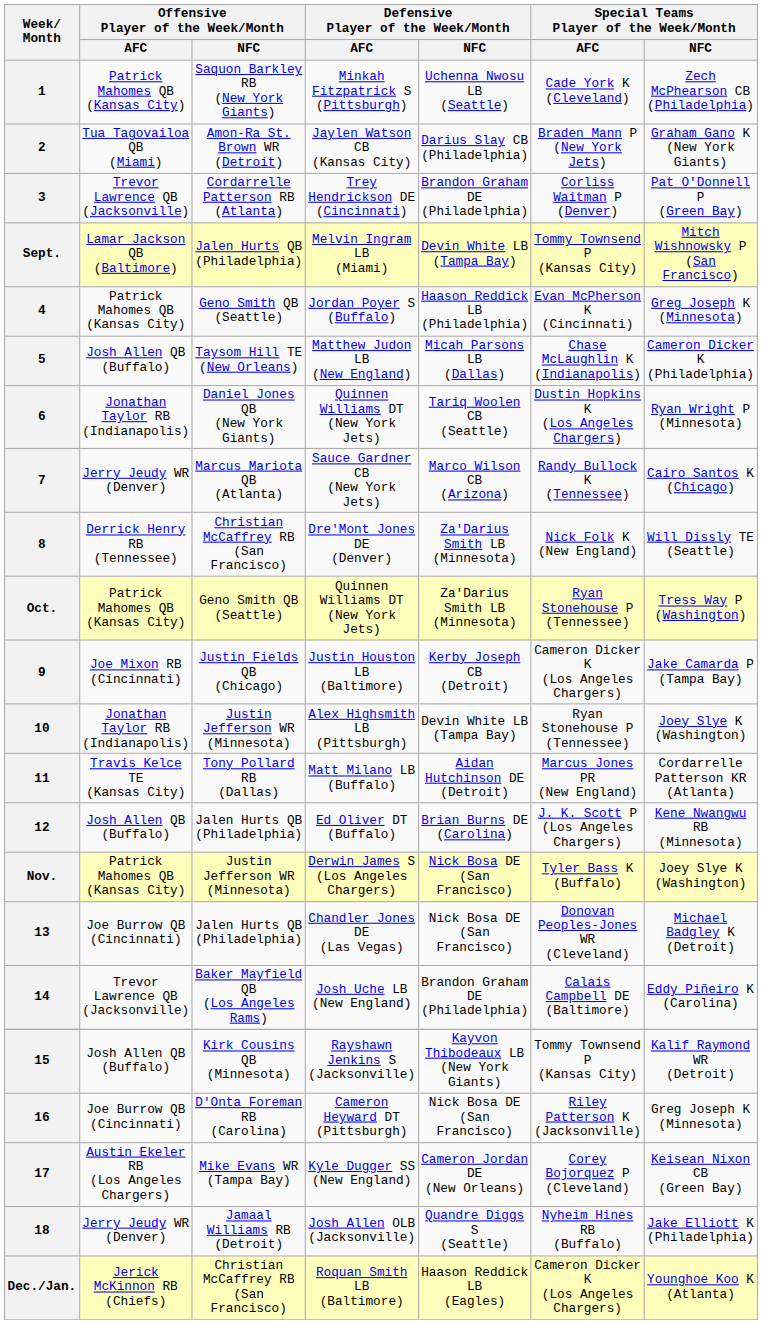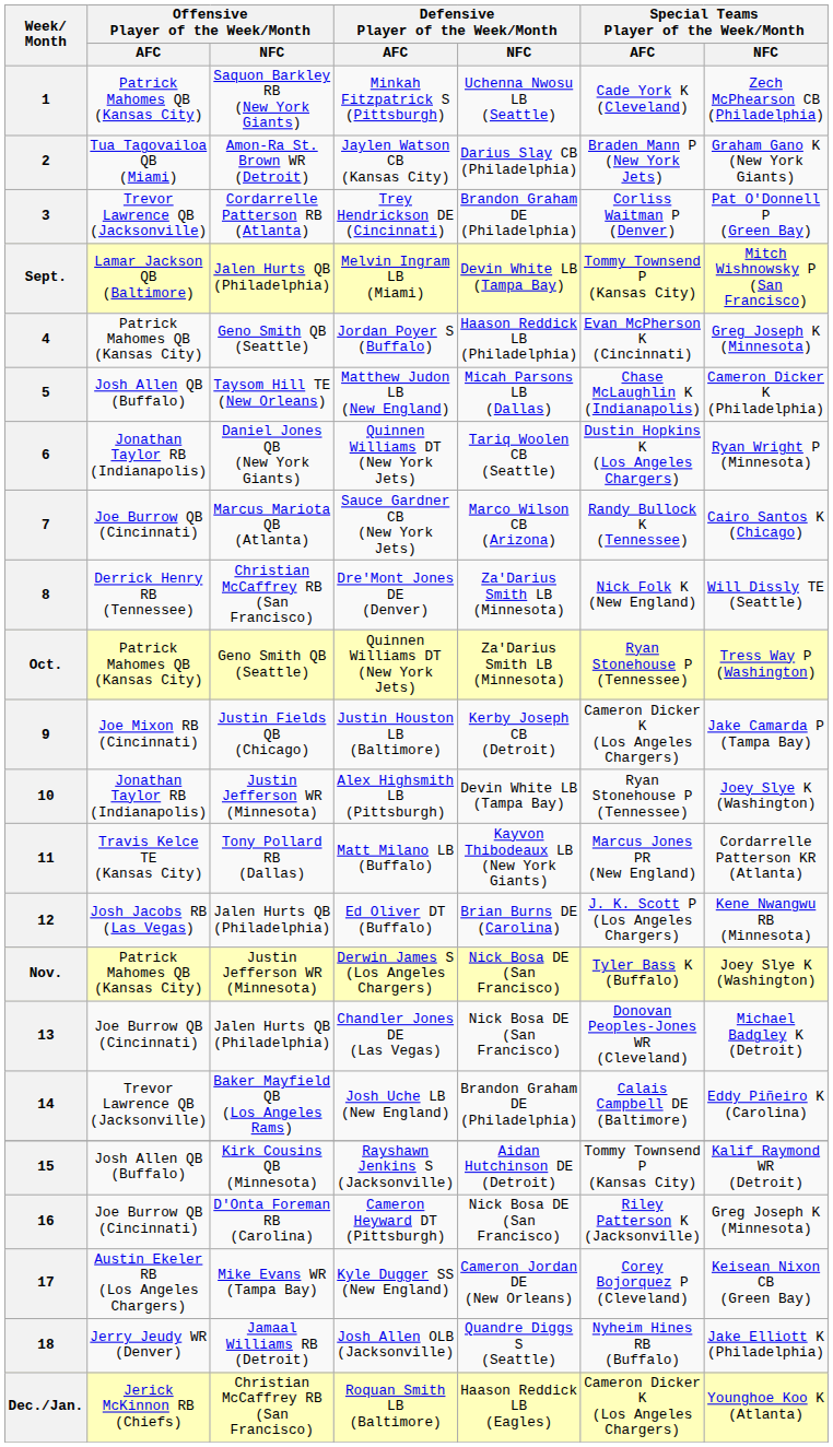 <table class="wikitable" style="font-size: 95%; text-align: center;">
 <tr>
 <th rowspan=2>Week/<br>Month</th>
 <th colspan=2>Offensive<br>Player of the Week/Month</th>
 <th colspan=2>Defensive<br>Player of the Week/Month</th>
 <th colspan=2>Special Teams<br>Player of the Week/Month</th>
 </tr>
 <tr>
 <th>AFC</th>
 <th>NFC</th>
 <th>AFC</th>
 <th>NFC</th>
 <th>AFC</th>
 <th>NFC</th>
 </tr>
 <tr>
 <th>1</th>
 <td><a href='#'>Patrick Mahomes</a> QB<br>(<a href='#'>Kansas City</a>)</td>
 <td><a href='#'>Saquon Barkley</a> RB<br>(<a href='#'>New York Giants</a>)</td>
 <td><a href='#'>Minkah Fitzpatrick</a> S<br>(<a href='#'>Pittsburgh</a>)</td>
 <td><a href='#'>Uchenna Nwosu</a> LB<br>(<a href='#'>Seattle</a>)</td>
 <td><a href='#'>Cade York</a> K<br>(<a href='#'>Cleveland</a>)</td>
 <td><a href='#'>Zech McPhearson</a> CB<br>(<a href='#'>Philadelphia</a>)</td>
 </tr>
 <tr>
 <th>2</th>
 <td><a href='#'>Tua Tagovailoa</a> QB<br>(<a href='#'>Miami</a>)</td>
 <td><a href='#'>Amon-Ra St. Brown</a> WR<br>(<a href='#'>Detroit</a>)</td>
 <td><a href='#'>Jaylen Watson</a> CB<br>(Kansas City)</td>
 <td><a href='#'>Darius Slay</a> CB<br>(Philadelphia)</td>
 <td><a href='#'>Braden Mann</a> P<br>(<a href='#'>New York Jets</a>)</td>
 <td><a href='#'>Graham Gano</a> K<br>(New York Giants)</td>
 </tr>
 <tr>
 <th>3</th>
 <td><a href='#'>Trevor Lawrence</a> QB<br>(<a href='#'>Jacksonville</a>)</td>
 <td><a href='#'>Cordarrelle Patterson</a> RB<br>(<a href='#'>Atlanta</a>)</td>
 <td><a href='#'>Trey Hendrickson</a> DE<br>(<a href='#'>Cincinnati</a>)</td>
 <td><a href='#'>Brandon Graham</a> DE<br>(Philadelphia)</td>
 <td><a href='#'>Corliss Waitman</a> P<br>(<a href='#'>Denver</a>)</td>
 <td><a href='#'>Pat O'Donnell</a> P<br>(<a href='#'>Green Bay</a>)</td>
 </tr>
 <tr style="background:#ffb;">
 <th>Sept.</th>
 <td><a href='#'>Lamar Jackson</a> QB<br>(<a href='#'>Baltimore</a>)</td>
 <td><a href='#'>Jalen Hurts</a> QB<br>(Philadelphia)</td>
 <td><a href='#'>Melvin Ingram</a> LB<br>(Miami)</td>
 <td><a href='#'>Devin White</a> LB<br>(<a href='#'>Tampa Bay</a>)</td>
 <td><a href='#'>Tommy Townsend</a> P<br>(Kansas City)</td>
 <td><a href='#'>Mitch Wishnowsky</a> P<br>(<a href='#'>San Francisco</a>)</td>
 </tr>
 <tr>
 <th>4</th>
 <td>Patrick Mahomes QB<br>(Kansas City)</td>
 <td><a href='#'>Geno Smith</a> QB<br>(Seattle)</td>
 <td><a href='#'>Jordan Poyer</a> S<br>(<a href='#'>Buffalo</a>)</td>
 <td><a href='#'>Haason Reddick</a> LB<br>(Philadelphia)</td>
 <td><a href='#'>Evan McPherson</a> K<br>(Cincinnati)</td>
 <td><a href='#'>Greg Joseph</a> K<br>(<a href='#'>Minnesota</a>)</td>
 </tr>
 <tr>
 <th>5</th>
 <td><a href='#'>Josh Allen</a> QB<br>(Buffalo)</td>
 <td><a href='#'>Taysom Hill</a> TE<br>(<a href='#'>New Orleans</a>)</td>
 <td><a href='#'>Matthew Judon</a> LB<br>(<a href='#'>New England</a>)</td>
 <td><a href='#'>Micah Parsons</a> LB<br>(<a href='#'>Dallas</a>)</td>
 <td><a href='#'>Chase McLaughlin</a> K<br>(<a href='#'>Indianapolis</a>)</td>
 <td><a href='#'>Cameron Dicker</a> K<br>(Philadelphia)</td>
 </tr>
 <tr>
 <th>6</th>
 <td><a href='#'>Jonathan Taylor</a> RB<br>(Indianapolis)</td>
 <td><a href='#'>Daniel Jones</a> QB<br>(New York Giants)</td>
 <td><a href='#'>Quinnen Williams</a> DT<br>(New York Jets)</td>
 <td><a href='#'>Tariq Woolen</a> CB<br>(Seattle)</td>
 <td><a href='#'>Dustin Hopkins</a> K<br>(<a href='#'>Los Angeles Chargers</a>)</td>
 <td><a href='#'>Ryan Wright</a> P<br>(Minnesota)</td>
 </tr>
 <tr>
 <th>7</th>
-<td><a href='#'>Jerry Jeudy</a> WR<br>(Denver)</td>
+<td><a href='#'>Joe Burrow</a> QB<br>(Cincinnati)</td>
 <td><a href='#'>Marcus Mariota</a> QB<br>(Atlanta)</td>
 <td><a href='#'>Sauce Gardner</a> CB<br>(New York Jets)</td>
 <td><a href='#'>Marco Wilson</a> CB<br>(<a href='#'>Arizona</a>)</td>
 <td><a href='#'>Randy Bullock</a> K<br>(<a href='#'>Tennessee</a>)</td>
 <td><a href='#'>Cairo Santos</a> K<br>(<a href='#'>Chicago</a>)</td>
 </tr>
 <tr>
 <th>8</th>
 <td><a href='#'>Derrick Henry</a> RB<br>(Tennessee)</td>
 <td><a href='#'>Christian McCaffrey</a> RB<br>(San Francisco)</td>
 <td><a href='#'>Dre'Mont Jones</a> DE<br>(Denver)</td>
 <td><a href='#'>Za'Darius Smith</a> LB<br>(Minnesota)</td>
 <td><a href='#'>Nick Folk</a> K<br>(New England)</td>
 <td><a href='#'>Will Dissly</a> TE<br>(Seattle)</td>
 </tr>
 <tr style="background:#ffb;">
 <th>Oct.</th>
 <td>Patrick Mahomes QB<br>(Kansas City)</td>
 <td>Geno Smith QB<br>(Seattle)</td>
 <td>Quinnen Williams DT<br>(New York Jets)</td>
 <td>Za'Darius Smith LB<br>(Minnesota)</td>
 <td><a href='#'>Ryan Stonehouse</a> P<br>(Tennessee)</td>
 <td><a href='#'>Tress Way</a> P<br>(<a href='#'>Washington</a>)</td>
 </tr>
 <tr>
 <th>9</th>
 <td><a href='#'>Joe Mixon</a> RB<br>(Cincinnati)</td>
 <td><a href='#'>Justin Fields</a> QB<br>(Chicago)</td>
 <td><a href='#'>Justin Houston</a> LB<br>(Baltimore)</td>
 <td><a href='#'>Kerby Joseph</a> CB<br>(Detroit)</td>
 <td>Cameron Dicker K<br>(Los Angeles Chargers)</td>
 <td><a href='#'>Jake Camarda</a> P<br>(Tampa Bay)</td>
 </tr>
 <tr>
 <th>10</th>
 <td><a href='#'>Jonathan Taylor</a> RB<br>(Indianapolis)</td>
 <td><a href='#'>Justin Jefferson</a> WR<br>(Minnesota)</td>
 <td><a href='#'>Alex Highsmith</a> LB<br>(Pittsburgh)</td>
 <td>Devin White LB<br>(Tampa Bay)</td>
 <td>Ryan Stonehouse P<br>(Tennessee)</td>
 <td><a href='#'>Joey Slye</a> K<br>(Washington)</td>
 </tr>
 <tr>
 <th>11</th>
 <td><a href='#'>Travis Kelce</a> TE<br>(Kansas City)</td>
 <td><a href='#'>Tony Pollard</a> RB<br>(Dallas)</td>
 <td><a href='#'>Matt Milano</a> LB<br>(Buffalo)</td>
-<td><a href='#'>Aidan Hutchinson</a> DE<br>(Detroit)</td>
+<td><a href='#'>Kayvon Thibodeaux</a> LB<br>(New York Giants)</td>
 <td><a href='#'>Marcus Jones</a> PR<br>(New England)</td>
 <td>Cordarrelle Patterson KR<br>(Atlanta)</td>
 </tr>
 <tr>
 <th>12</th>
-<td><a href='#'>Josh Allen</a> QB<br>(Buffalo)</td>
+<td><a href='#'>Josh Jacobs</a> RB<br>(<a href='#'>Las Vegas</a>)</td>
 <td>Jalen Hurts QB<br>(Philadelphia)</td>
 <td><a href='#'>Ed Oliver</a> DT<br>(Buffalo)</td>
 <td><a href='#'>Brian Burns</a> DE<br>(<a href='#'>Carolina</a>)</td>
 <td><a href='#'>J. K. Scott</a> P<br>(Los Angeles Chargers)</td>
 <td><a href='#'>Kene Nwangwu</a> RB<br>(Minnesota)</td>
 </tr>
 <tr style="background:#ffb;">
 <th>Nov.</th>
 <td>Patrick Mahomes QB<br>(Kansas City)</td>
 <td>Justin Jefferson WR<br>(Minnesota)</td>
 <td><a href='#'>Derwin James</a> S<br>(Los Angeles Chargers)</td>
 <td><a href='#'>Nick Bosa</a> DE<br>(San Francisco)</td>
 <td><a href='#'>Tyler Bass</a> K<br>(Buffalo)</td>
 <td>Joey Slye K<br>(Washington)</td>
 </tr>
 <tr>
 <th>13</th>
 <td>Joe Burrow QB<br>(Cincinnati)</td>
 <td>Jalen Hurts QB<br>(Philadelphia)</td>
 <td><a href='#'>Chandler Jones</a> DE<br>(Las Vegas)</td>
 <td>Nick Bosa DE<br>(San Francisco)</td>
 <td><a href='#'>Donovan Peoples-Jones</a> WR<br>(Cleveland)</td>
 <td><a href='#'>Michael Badgley</a> K<br>(Detroit)</td>
 </tr>
 <tr>
 <th>14</th>
 <td>Trevor Lawrence QB<br>(Jacksonville)</td>
 <td><a href='#'>Baker Mayfield</a> QB<br>(<a href='#'>Los Angeles Rams</a>)</td>
 <td><a href='#'>Josh Uche</a> LB<br>(New England)</td>
 <td>Brandon Graham DE<br>(Philadelphia)</td>
 <td><a href='#'>Calais Campbell</a> DE<br>(Baltimore)</td>
 <td><a href='#'>Eddy Piñeiro</a> K<br>(Carolina)</td>
 </tr>
 <tr>
 </tr>
 <tr>
 <th>15</th>
 <td>Josh Allen QB<br>(Buffalo)</td>
 <td><a href='#'>Kirk Cousins</a> QB<br>(Minnesota)</td>
 <td><a href='#'>Rayshawn Jenkins</a> S<br>(Jacksonville)</td>
-<td><a href='#'>Kayvon Thibodeaux</a> LB<br>(New York Giants)</td>
+<td><a href='#'>Aidan Hutchinson</a> DE<br>(Detroit)</td>
 <td>Tommy Townsend P<br>(Kansas City)</td>
 <td><a href='#'>Kalif Raymond</a> WR<br>(Detroit)</td>
 </tr>
 <tr>
 <th>16</th>
 <td>Joe Burrow QB<br>(Cincinnati)</td>
 <td><a href='#'>D'Onta Foreman</a> RB<br>(Carolina)</td>
 <td><a href='#'>Cameron Heyward</a> DT<br>(Pittsburgh)</td>
 <td>Nick Bosa DE<br>(San Francisco)</td>
 <td><a href='#'>Riley Patterson</a> K<br>(Jacksonville)</td>
 <td>Greg Joseph K<br>(Minnesota)</td>
 </tr>
 <tr>
 <th>17</th>
 <td><a href='#'>Austin Ekeler</a> RB<br>(Los Angeles Chargers)</td>
 <td><a href='#'>Mike Evans</a> WR<br>(Tampa Bay)</td>
 <td><a href='#'>Kyle Dugger</a> SS<br>(New England)</td>
 <td><a href='#'>Cameron Jordan</a> DE<br>(New Orleans)</td>
 <td><a href='#'>Corey Bojorquez</a> P<br>(Cleveland)</td>
 <td><a href='#'>Keisean Nixon</a> CB<br>(Green Bay)</td>
 </tr>
 <tr>
 <th>18</th>
 <td><a href='#'>Jerry Jeudy</a> WR<br>(Denver)</td>
 <td><a href='#'>Jamaal Williams</a> RB<br>(Detroit)</td>
 <td><a href='#'>Josh Allen</a> OLB<br>(Jacksonville)</td>
 <td><a href='#'>Quandre Diggs</a> S<br>(Seattle)</td>
 <td><a href='#'>Nyheim Hines</a> RB<br>(Buffalo)</td>
 <td><a href='#'>Jake Elliott</a> K<br>(Philadelphia)</td>
 </tr>
 <tr style="background:#ffb;">
 <th>Dec./Jan.</th>
 <td><a href='#'>Jerick McKinnon</a> RB<br>(Chiefs)</td>
 <td>Christian McCaffrey RB<br>(San Francisco)</td>
 <td><a href='#'>Roquan Smith</a> LB <br>(Baltimore)</td>
 <td>Haason Reddick LB<br>(Eagles)</td>
 <td>Cameron Dicker K<br>(Los Angeles Chargers)</td>
 <td><a href='#'>Younghoe Koo</a> K<br>(Atlanta)</td>
 </tr>
 </table>
